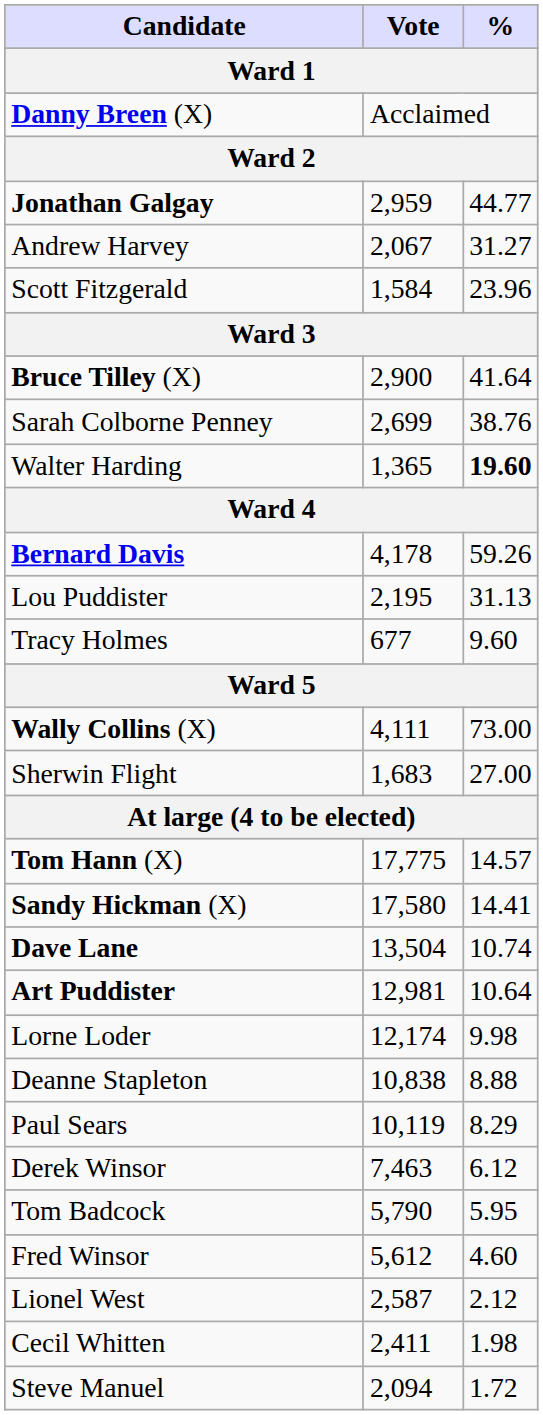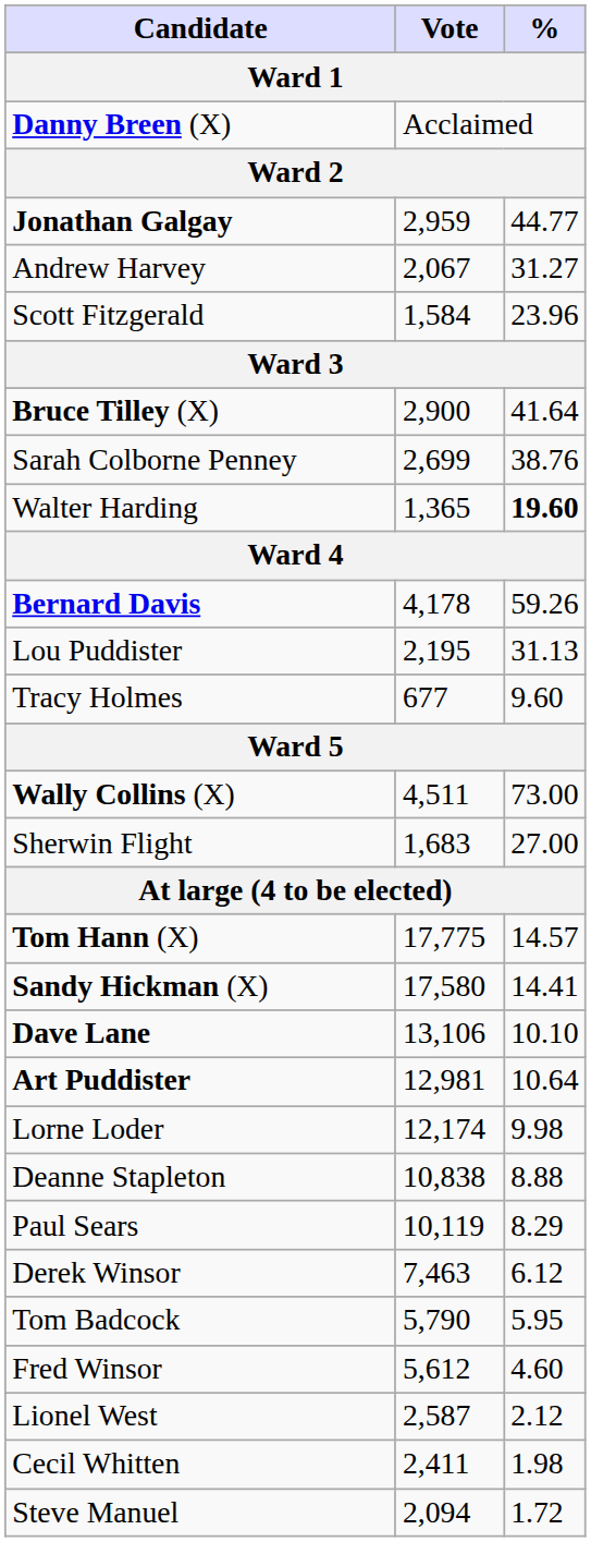 <table class="wikitable">
 <tr>
 <th style="background:#ddf; width:200px;">Candidate</th>
 <th style="background:#ddf; width:50px;">Vote</th>
 <th style="background:#ddf; width:30px;">%</th>
 </tr>
 <tr>
 <th colspan="3">Ward 1</th>
 </tr>
 <tr>
 <td><strong><a href='#'>Danny Breen</a></strong> (X)</td>
 <td colspan="2">Acclaimed</td>
 </tr>
 <tr>
 <th colspan="3">Ward 2</th>
 </tr>
 <tr>
 <td><strong>Jonathan Galgay</strong></td>
 <td>2,959</td>
 <td>44.77</td>
 </tr>
 <tr>
 <td>Andrew Harvey</td>
 <td>2,067</td>
 <td>31.27</td>
 </tr>
 <tr>
 <td>Scott Fitzgerald</td>
 <td>1,584</td>
 <td>23.96</td>
 </tr>
 <tr>
 <th colspan="3">Ward 3</th>
 </tr>
 <tr>
 <td><strong>Bruce Tilley</strong> (X)</td>
 <td>2,900</td>
 <td>41.64</td>
 </tr>
 <tr>
 <td>Sarah Colborne Penney</td>
 <td>2,699</td>
 <td>38.76</td>
 </tr>
 <tr>
 <td>Walter Harding</td>
 <td>1,365</td>
 <td><strong>19.60</strong></td>
 </tr>
 <tr>
 <th colspan="3">Ward 4</th>
 </tr>
 <tr>
 <td><strong><a href='#'>Bernard Davis</a></strong></td>
 <td>4,178</td>
 <td>59.26</td>
 </tr>
 <tr>
 <td>Lou Puddister</td>
 <td>2,195</td>
 <td>31.13</td>
 </tr>
 <tr>
 <td>Tracy Holmes</td>
 <td>677</td>
 <td>9.60</td>
 </tr>
 <tr>
 <th colspan="3">Ward 5</th>
 </tr>
 <tr>
 <td><strong>Wally Collins</strong> (X)</td>
-<td>4,111</td>
+<td>4,511</td>
 <td>73.00</td>
 </tr>
 <tr>
 <td>Sherwin Flight</td>
 <td>1,683</td>
 <td>27.00</td>
 </tr>
 <tr>
 <th colspan="3">At large (4 to be elected)</th>
 </tr>
 <tr>
 <td><strong>Tom Hann</strong> (X)</td>
 <td>17,775</td>
 <td>14.57</td>
 </tr>
 <tr>
 <td><strong>Sandy Hickman</strong> (X)</td>
 <td>17,580</td>
 <td>14.41</td>
 </tr>
 <tr>
 <td><strong>Dave Lane</strong></td>
-<td>13,504</td>
-<td>10.74</td>
+<td>13,106</td>
+<td>10.10</td>
 </tr>
 <tr>
 <td><strong>Art Puddister</strong></td>
 <td>12,981</td>
 <td>10.64</td>
 </tr>
 <tr>
 <td>Lorne Loder</td>
 <td>12,174</td>
 <td>9.98</td>
 </tr>
 <tr>
 <td>Deanne Stapleton</td>
 <td>10,838</td>
 <td>8.88</td>
 </tr>
 <tr>
 <td>Paul Sears</td>
 <td>10,119</td>
 <td>8.29</td>
 </tr>
 <tr>
 <td>Derek Winsor</td>
 <td>7,463</td>
 <td>6.12</td>
 </tr>
 <tr>
 <td>Tom Badcock</td>
 <td>5,790</td>
 <td>5.95</td>
 </tr>
 <tr>
 <td>Fred Winsor</td>
 <td>5,612</td>
 <td>4.60</td>
 </tr>
 <tr>
 <td>Lionel West</td>
 <td>2,587</td>
 <td>2.12</td>
 </tr>
 <tr>
 <td>Cecil Whitten</td>
 <td>2,411</td>
 <td>1.98</td>
 </tr>
 <tr>
 <td>Steve Manuel</td>
 <td>2,094</td>
 <td>1.72</td>
 </tr>
 </table>
